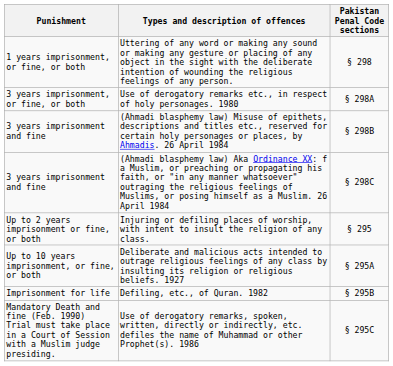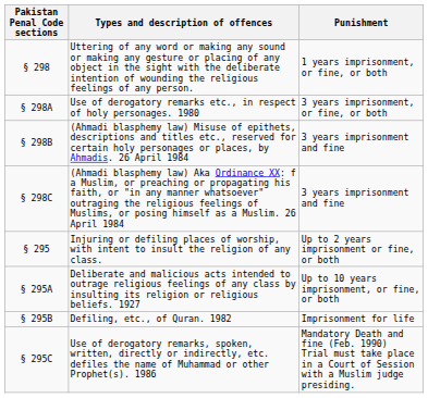 <table class="wikitable">
 <tr>
+<th>Pakistan Penal Code sections</th>
+<th>Types and description of offences</th>
 <th>Punishment</th>
-<th>Types and description of offences</th>
-<th>Pakistan Penal Code sections</th>
 </tr>
 <tr>
+<td align="center">§ 298</td>
+<td>Uttering of any word or making any sound or making any gesture or placing of any object in the sight with the deliberate intention of wounding the religious feelings of any person.</td>
 <td>1 years imprisonment, or fine, or both</td>
-<td>Uttering of any word or making any sound or making any gesture or placing of any object in the sight with the deliberate intention of wounding the religious feelings of any person.</td>
-<td align="center">§ 298</td>
 </tr>
 <tr>
+<td align="center">§ 298A</td>
+<td>Use of derogatory remarks etc., in respect of holy personages. 1980</td>
 <td>3 years imprisonment, or fine, or both</td>
-<td>Use of derogatory remarks etc., in respect of holy personages. 1980</td>
-<td align="center">§ 298A</td>
 </tr>
 <tr>
+<td align="center">§ 298B</td>
+<td>(Ahmadi blasphemy law) Misuse of epithets, descriptions and titles etc., reserved for certain holy personages or places, by <a href='#'>Ahmadis</a>. 26 April 1984</td>
 <td>3 years imprisonment and fine</td>
-<td>(Ahmadi blasphemy law) Misuse of epithets, descriptions and titles etc., reserved for certain holy personages or places, by <a href='#'>Ahmadis</a>. 26 April 1984</td>
-<td align="center">§ 298B</td>
 </tr>
 <tr>
+<td align="center">§ 298C</td>
+<td>(Ahmadi blasphemy law) Aka <a href='#'>Ordinance XX</a>: f a Muslim, or preaching or propagating his faith, or "in any manner whatsoever" outraging the religious feelings of Muslims, or posing himself as a Muslim. 26 April 1984</td>
 <td>3 years imprisonment and fine</td>
-<td>(Ahmadi blasphemy law) Aka <a href='#'>Ordinance XX</a>: f a Muslim, or preaching or propagating his faith, or "in any manner whatsoever" outraging the religious feelings of Muslims, or posing himself as a Muslim. 26 April 1984</td>
-<td align="center">§ 298C</td>
 </tr>
 <tr>
+<td align="center">§ 295</td>
+<td>Injuring or defiling places of worship, with intent to insult the religion of any class.</td>
 <td>Up to 2 years imprisonment or fine, or both</td>
-<td>Injuring or defiling places of worship, with intent to insult the religion of any class.</td>
-<td align="center">§ 295</td>
 </tr>
 <tr>
+<td align="center">§ 295A</td>
+<td>Deliberate and malicious acts intended to outrage religious feelings of any class by insulting its religion or religious beliefs. 1927</td>
 <td>Up to 10 years imprisonment, or fine, or both</td>
-<td>Deliberate and malicious acts intended to outrage religious feelings of any class by insulting its religion or religious beliefs. 1927</td>
-<td align="center">§ 295A</td>
 </tr>
 <tr>
+<td align="center">§ 295B</td>
+<td>Defiling, etc., of Quran. 1982</td>
 <td>Imprisonment for life</td>
-<td>Defiling, etc., of Quran. 1982</td>
-<td align="center">§ 295B</td>
 </tr>
 <tr>
+<td align="center">§ 295C</td>
+<td>Use of derogatory remarks, spoken, written, directly or indirectly, etc. defiles the name of Muhammad or other Prophet(s). 1986</td>
 <td>Mandatory Death and fine (Feb. 1990)<br>Trial must take place in a Court of Session with a Muslim judge presiding.</td>
-<td>Use of derogatory remarks, spoken, written, directly or indirectly, etc. defiles the name of Muhammad or other Prophet(s). 1986</td>
-<td align="center">§ 295C</td>
 </tr>
 </table>
